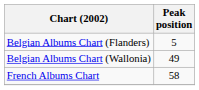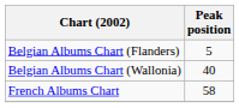 <table class="wikitable sortable">
 <tr>
 <th style="text-align:center;">Chart (2002)</th>
 <th style="text-align:center;">Peak<br>position</th>
 </tr>
 <tr>
 <td align="left"><a href='#'>Belgian Albums Chart</a> (Flanders)</td>
 <td style="text-align:center;">5</td>
 </tr>
 <tr>
 <td align="left"><a href='#'>Belgian Albums Chart</a> (Wallonia)</td>
-<td style="text-align:center;">49</td>
+<td style="text-align:center;">40</td>
 </tr>
 <tr>
 <td align="left"><a href='#'>French Albums Chart</a></td>
 <td style="text-align:center;">58</td>
 </tr>
 <tr>
 </tr>
 </table>
